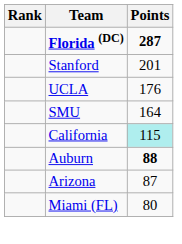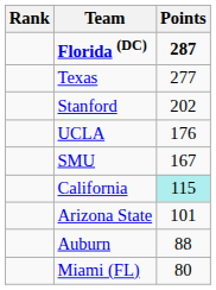 <table class="wikitable sortable" style="text-align:center">
 <tr>
 <th>Rank</th>
 <th>Team</th>
 <th>Points</th>
 </tr>
 <tr>
 <td></td>
 <td align=left><strong> <a href='#'>Florida</a></strong> <sup><strong>(DC)</strong></sup></td>
 <td><strong>287</strong></td>
 </tr>
 <tr>
 <td></td>
+<td align=left><a href='#'>Texas</a></td>
+<td>277</td>
+</tr>
+<tr>
+<td></td>
 <td align=left><a href='#'>Stanford</a></td>
-<td>201</td>
+<td>202</td>
 </tr>
 <tr>
 <td></td>
 <td align=left><a href='#'>UCLA</a></td>
 <td>176</td>
 </tr>
 <tr>
 <td></td>
 <td align=left><a href='#'>SMU</a></td>
-<td>164</td>
+<td>167</td>
 </tr>
 <tr>
 <td></td>
 <td align=left><a href='#'>California</a></td>
 <td style="background: paleturquoise;">115</td>
 </tr>
 <tr>
 <td></td>
-<td align=left><a href='#'>Auburn</a></td>
-<td><strong>88</strong></td>
+<td align=left><a href='#'>Arizona State</a></td>
+<td>101</td>
 </tr>
 <tr>
 <td></td>
-<td align=left><a href='#'>Arizona</a></td>
-<td>87</td>
+<td align=left><a href='#'>Auburn</a></td>
+<td>88</td>
 </tr>
 <tr>
 <td></td>
 <td align=left><a href='#'>Miami (FL)</a></td>
 <td>80</td>
 </tr>
 </table>
